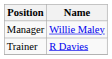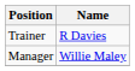 <table class="wikitable">
 <tr>
 <th>Position</th>
 <th>Name</th>
 </tr>
 <tr>
+<td>Trainer</td>
+<td><a href='#'>R Davies</a></td>
+</tr>
+<tr>
 <td>Manager</td>
 <td><a href='#'>Willie Maley</a></td>
 </tr>
 <tr>
-<td>Trainer</td>
-<td><a href='#'>R Davies</a></td>
-</tr>
-<tr>
 </tr>
 </table>
